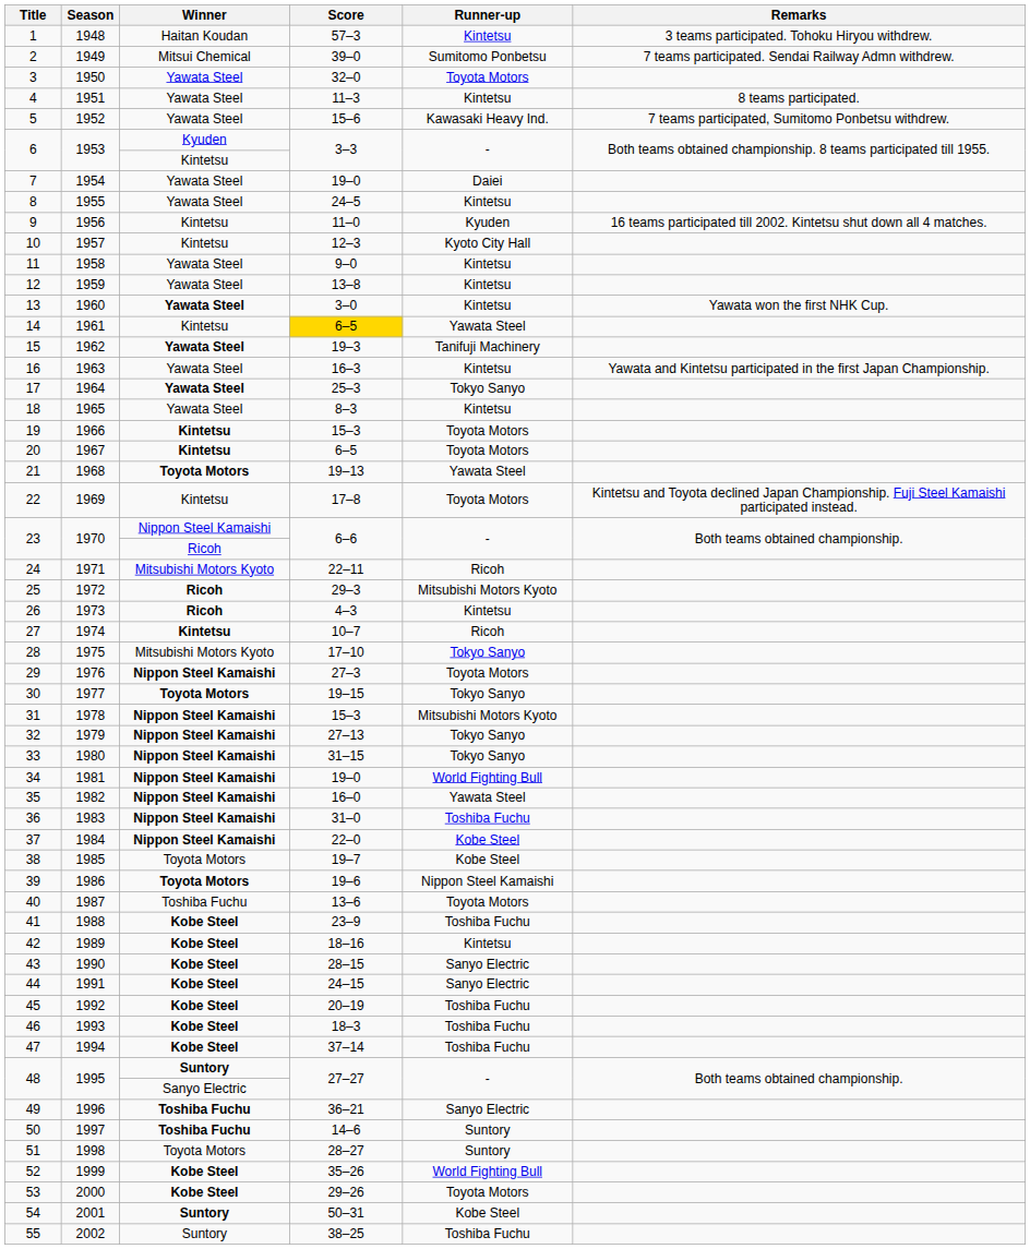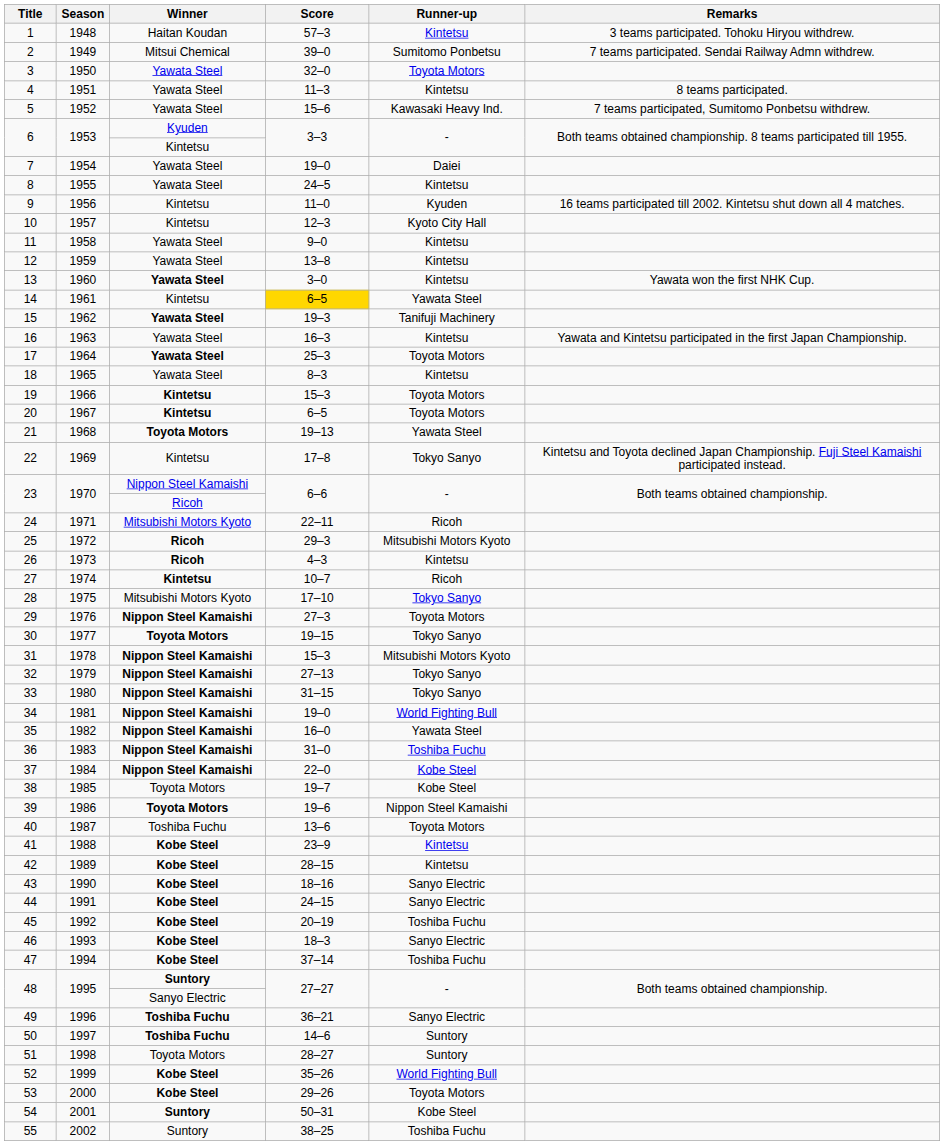 <table class="wikitable" style="text-align: center;">
 <tr>
 <th width=5%>Title</th>
 <th width=5%>Season</th>
 <th width=15%>Winner</th>
 <th width=10%>Score</th>
 <th width=15%>Runner-up</th>
 <th width=40%>Remarks</th>
 </tr>
 <tr>
 <td>1</td>
 <td>1948</td>
 <td>Haitan Koudan</td>
 <td>57–3</td>
 <td><a href='#'>Kintetsu</a></td>
 <td>3 teams participated.  Tohoku Hiryou withdrew.</td>
 </tr>
 <tr>
 <td>2</td>
 <td>1949</td>
 <td>Mitsui Chemical</td>
 <td>39–0</td>
 <td>Sumitomo Ponbetsu</td>
 <td>7 teams participated.  Sendai Railway Admn withdrew.</td>
 </tr>
 <tr>
 <td>3</td>
 <td>1950</td>
 <td><a href='#'>Yawata Steel</a></td>
 <td>32–0</td>
 <td><a href='#'>Toyota Motors</a></td>
 <td></td>
 </tr>
 <tr>
 <td>4</td>
 <td>1951</td>
 <td>Yawata Steel</td>
 <td>11–3</td>
 <td>Kintetsu</td>
 <td>8 teams participated.</td>
 </tr>
 <tr>
 <td>5</td>
 <td>1952</td>
 <td>Yawata Steel</td>
 <td>15–6</td>
 <td>Kawasaki Heavy Ind.</td>
 <td>7 teams participated,  Sumitomo Ponbetsu withdrew.</td>
 </tr>
 <tr>
 <td rowspan=2>6</td>
 <td rowspan=2>1953</td>
 <td><a href='#'>Kyuden</a></td>
 <td rowspan=2>3–3</td>
 <td rowspan=2>-</td>
 <td rowspan=2>Both teams obtained championship.  8 teams participated till 1955.</td>
 </tr>
 <tr>
 <td>Kintetsu</td>
 </tr>
 <tr>
 <td>7</td>
 <td>1954</td>
 <td>Yawata Steel</td>
 <td>19–0</td>
 <td>Daiei</td>
 <td></td>
 </tr>
 <tr>
 <td>8</td>
 <td>1955</td>
 <td>Yawata Steel</td>
 <td>24–5</td>
 <td>Kintetsu</td>
 <td></td>
 </tr>
 <tr>
 <td>9</td>
 <td>1956</td>
 <td>Kintetsu</td>
 <td>11–0</td>
 <td>Kyuden</td>
 <td>16 teams participated till 2002.  Kintetsu shut down all 4 matches.</td>
 </tr>
 <tr>
 <td>10</td>
 <td>1957</td>
 <td>Kintetsu</td>
 <td>12–3</td>
 <td>Kyoto City Hall</td>
 <td></td>
 </tr>
 <tr>
 <td>11</td>
 <td>1958</td>
 <td>Yawata Steel</td>
 <td>9–0</td>
 <td>Kintetsu</td>
 <td></td>
 </tr>
 <tr>
 <td>12</td>
 <td>1959</td>
 <td>Yawata Steel</td>
 <td>13–8</td>
 <td>Kintetsu</td>
 <td></td>
 </tr>
 <tr>
 <td>13</td>
 <td>1960</td>
 <td><strong>Yawata Steel</strong></td>
 <td>3–0</td>
 <td>Kintetsu</td>
 <td>Yawata won the first NHK Cup.</td>
 </tr>
 <tr>
 <td>14</td>
 <td>1961</td>
 <td>Kintetsu</td>
 <td style="background: gold;">6–5</td>
 <td>Yawata Steel</td>
 <td></td>
 </tr>
 <tr>
 <td>15</td>
 <td>1962</td>
 <td><strong>Yawata Steel</strong></td>
 <td>19–3</td>
 <td>Tanifuji Machinery</td>
 <td></td>
 </tr>
 <tr>
 <td>16</td>
 <td>1963</td>
 <td>Yawata Steel</td>
 <td>16–3</td>
 <td>Kintetsu</td>
 <td>Yawata and Kintetsu participated in the first Japan Championship.</td>
 </tr>
 <tr>
 <td>17</td>
 <td>1964</td>
 <td><strong>Yawata Steel</strong></td>
 <td>25–3</td>
-<td>Tokyo Sanyo</td>
+<td>Toyota Motors</td>
 <td></td>
 </tr>
 <tr>
 <td>18</td>
 <td>1965</td>
 <td>Yawata Steel</td>
 <td>8–3</td>
 <td>Kintetsu</td>
 <td></td>
 </tr>
 <tr>
 <td>19</td>
 <td>1966</td>
 <td><strong>Kintetsu</strong></td>
 <td>15–3</td>
 <td>Toyota Motors</td>
 <td></td>
 </tr>
 <tr>
 <td>20</td>
 <td>1967</td>
 <td><strong>Kintetsu</strong></td>
 <td>6–5</td>
 <td>Toyota Motors</td>
 <td></td>
 </tr>
 <tr>
 <td>21</td>
 <td>1968</td>
 <td><strong>Toyota Motors</strong></td>
 <td>19–13</td>
 <td>Yawata Steel</td>
 <td></td>
 </tr>
 <tr>
 <td>22</td>
 <td>1969</td>
 <td>Kintetsu</td>
 <td>17–8</td>
-<td>Toyota Motors</td>
+<td>Tokyo Sanyo</td>
 <td>Kintetsu and Toyota declined Japan Championship.  <a href='#'>Fuji Steel Kamaishi</a> participated instead.</td>
 </tr>
 <tr>
 <td rowspan=2>23</td>
 <td rowspan=2>1970</td>
 <td><a href='#'>Nippon Steel Kamaishi</a></td>
 <td rowspan=2>6–6</td>
 <td rowspan=2>-</td>
 <td rowspan=2>Both teams obtained championship.</td>
 </tr>
 <tr>
 <td><a href='#'>Ricoh</a></td>
 </tr>
 <tr>
 <td>24</td>
 <td>1971</td>
 <td><a href='#'>Mitsubishi Motors Kyoto</a></td>
 <td>22–11</td>
 <td>Ricoh</td>
 <td></td>
 </tr>
 <tr>
 <td>25</td>
 <td>1972</td>
 <td><strong>Ricoh</strong></td>
 <td>29–3</td>
 <td>Mitsubishi Motors Kyoto</td>
 <td></td>
 </tr>
 <tr>
 <td>26</td>
 <td>1973</td>
 <td><strong>Ricoh</strong></td>
 <td>4–3</td>
 <td>Kintetsu</td>
 <td></td>
 </tr>
 <tr>
 <td>27</td>
 <td>1974</td>
 <td><strong>Kintetsu</strong></td>
 <td>10–7</td>
 <td>Ricoh</td>
 <td></td>
 </tr>
 <tr>
 <td>28</td>
 <td>1975</td>
 <td>Mitsubishi Motors Kyoto</td>
 <td>17–10</td>
 <td><a href='#'>Tokyo Sanyo</a></td>
 <td></td>
 </tr>
 <tr>
 <td>29</td>
 <td>1976</td>
 <td><strong>Nippon Steel Kamaishi</strong></td>
 <td>27–3</td>
 <td>Toyota Motors</td>
 <td></td>
 </tr>
 <tr>
 <td>30</td>
 <td>1977</td>
 <td><strong>Toyota Motors</strong></td>
 <td>19–15</td>
 <td>Tokyo Sanyo</td>
 <td></td>
 </tr>
 <tr>
 <td>31</td>
 <td>1978</td>
 <td><strong>Nippon Steel Kamaishi</strong></td>
 <td>15–3</td>
 <td>Mitsubishi Motors Kyoto</td>
 <td></td>
 </tr>
 <tr>
 <td>32</td>
 <td>1979</td>
 <td><strong>Nippon Steel Kamaishi</strong></td>
 <td>27–13</td>
 <td>Tokyo Sanyo</td>
 <td></td>
 </tr>
 <tr>
 <td>33</td>
 <td>1980</td>
 <td><strong>Nippon Steel Kamaishi</strong></td>
 <td>31–15</td>
 <td>Tokyo Sanyo</td>
 <td></td>
 </tr>
 <tr>
 <td>34</td>
 <td>1981</td>
 <td><strong>Nippon Steel Kamaishi</strong></td>
 <td>19–0</td>
 <td><a href='#'>World Fighting Bull</a></td>
 <td></td>
 </tr>
 <tr>
 <td>35</td>
 <td>1982</td>
 <td><strong>Nippon Steel Kamaishi</strong></td>
 <td>16–0</td>
 <td>Yawata Steel</td>
 <td></td>
 </tr>
 <tr>
 <td>36</td>
 <td>1983</td>
 <td><strong>Nippon Steel Kamaishi</strong></td>
 <td>31–0</td>
 <td><a href='#'>Toshiba Fuchu</a></td>
 <td></td>
 </tr>
 <tr>
 <td>37</td>
 <td>1984</td>
 <td><strong>Nippon Steel Kamaishi</strong></td>
 <td>22–0</td>
 <td><a href='#'>Kobe Steel</a></td>
 <td></td>
 </tr>
 <tr>
 <td>38</td>
 <td>1985</td>
 <td>Toyota Motors</td>
 <td>19–7</td>
 <td>Kobe Steel</td>
 <td></td>
 </tr>
 <tr>
 <td>39</td>
 <td>1986</td>
 <td><strong>Toyota Motors</strong></td>
 <td>19–6</td>
 <td>Nippon Steel Kamaishi</td>
 <td></td>
 </tr>
 <tr>
 <td>40</td>
 <td>1987</td>
 <td>Toshiba Fuchu</td>
 <td>13–6</td>
 <td>Toyota Motors</td>
 <td></td>
 </tr>
 <tr>
 <td>41</td>
 <td>1988</td>
 <td><strong>Kobe Steel</strong></td>
 <td>23–9</td>
-<td>Toshiba Fuchu</td>
+<td><a href='#'>Kintetsu</a></td>
 <td></td>
 </tr>
 <tr>
 <td>42</td>
 <td>1989</td>
 <td><strong>Kobe Steel</strong></td>
-<td>18–16</td>
+<td>28–15</td>
 <td>Kintetsu</td>
 <td></td>
 </tr>
 <tr>
 <td>43</td>
 <td>1990</td>
 <td><strong>Kobe Steel</strong></td>
-<td>28–15</td>
+<td>18–16</td>
 <td>Sanyo Electric</td>
 <td></td>
 </tr>
 <tr>
 <td>44</td>
 <td>1991</td>
 <td><strong>Kobe Steel</strong></td>
 <td>24–15</td>
 <td>Sanyo Electric</td>
 <td></td>
 </tr>
 <tr>
 <td>45</td>
 <td>1992</td>
 <td><strong>Kobe Steel</strong></td>
 <td>20–19</td>
 <td>Toshiba Fuchu</td>
 <td></td>
 </tr>
 <tr>
 <td>46</td>
 <td>1993</td>
 <td><strong>Kobe Steel</strong></td>
 <td>18–3</td>
-<td>Toshiba Fuchu</td>
+<td>Sanyo Electric</td>
 <td></td>
 </tr>
 <tr>
 <td>47</td>
 <td>1994</td>
 <td><strong>Kobe Steel</strong></td>
 <td>37–14</td>
 <td>Toshiba Fuchu</td>
 <td></td>
 </tr>
 <tr>
 <td rowspan=2>48</td>
 <td rowspan=2>1995</td>
 <td><strong>Suntory</strong></td>
 <td rowspan=2>27–27</td>
 <td rowspan=2>-</td>
 <td rowspan=2>Both teams obtained championship.</td>
 </tr>
 <tr>
 <td>Sanyo Electric</td>
 </tr>
 <tr>
 <td>49</td>
 <td>1996</td>
 <td><strong>Toshiba Fuchu</strong></td>
 <td>36–21</td>
 <td>Sanyo Electric</td>
 <td></td>
 </tr>
 <tr>
 <td>50</td>
 <td>1997</td>
 <td><strong>Toshiba Fuchu</strong></td>
 <td>14–6</td>
 <td>Suntory</td>
 <td></td>
 </tr>
 <tr>
 <td>51</td>
 <td>1998</td>
 <td>Toyota Motors</td>
 <td>28–27</td>
 <td>Suntory</td>
 <td></td>
 </tr>
 <tr>
 <td>52</td>
 <td>1999</td>
 <td><strong>Kobe Steel</strong></td>
 <td>35–26</td>
 <td><a href='#'>World Fighting Bull</a></td>
 <td></td>
 </tr>
 <tr>
 <td>53</td>
 <td>2000</td>
 <td><strong>Kobe Steel</strong></td>
 <td>29–26</td>
 <td>Toyota Motors</td>
 <td></td>
 </tr>
 <tr>
 <td>54</td>
 <td>2001</td>
 <td><strong>Suntory</strong></td>
 <td>50–31</td>
 <td>Kobe Steel</td>
 <td></td>
 </tr>
 <tr>
 <td>55</td>
 <td>2002</td>
 <td>Suntory</td>
 <td>38–25</td>
 <td>Toshiba Fuchu</td>
 <td></td>
 </tr>
 </table>
